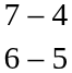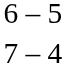 <table style="text-align:center">
 <tr>
 <th width=200></th>
 <th width=100></th>
 <th width=200></th>
 </tr>
 <tr>
 <td align=right><strong></strong></td>
-<td>7 – 4</td>
+<td>6 – 5</td>
 <td align=left></td>
 </tr>
 <tr>
 <td align=right><strong></strong></td>
-<td>6 – 5</td>
+<td>7 – 4</td>
 <td align=left></td>
 </tr>
 </table>
